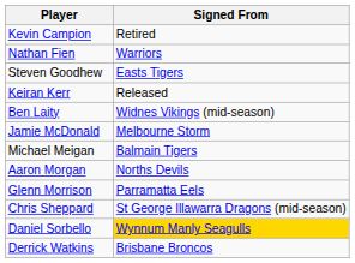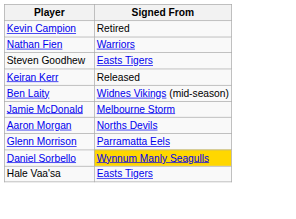 <table class="wikitable" style="font-size:90%">
 <tr style="background:#efefef;">
 <th style="width:120px;">Player</th>
 <th style="width:225;">Signed From</th>
 </tr>
 <tr>
 <td><a href='#'>Kevin Campion</a></td>
 <td>Retired</td>
 </tr>
 <tr>
 <td><a href='#'>Nathan Fien</a></td>
 <td> <a href='#'>Warriors</a></td>
 </tr>
 <tr>
 <td>Steven Goodhew</td>
 <td> <a href='#'>Easts Tigers</a></td>
 </tr>
 <tr>
 <td><a href='#'>Keiran Kerr</a></td>
 <td>Released</td>
 </tr>
 <tr>
 <td><a href='#'>Ben Laity</a></td>
 <td> <a href='#'>Widnes Vikings</a> (mid-season)</td>
 </tr>
 <tr>
 <td><a href='#'>Jamie McDonald</a></td>
 <td> <a href='#'>Melbourne Storm</a></td>
 </tr>
 <tr>
-<td>Michael Meigan</td>
-<td> <a href='#'>Balmain Tigers</a></td>
-</tr>
-<tr>
 <td><a href='#'>Aaron Morgan</a></td>
 <td> <a href='#'>Norths Devils</a></td>
 </tr>
 <tr>
 <td><a href='#'>Glenn Morrison</a></td>
 <td> <a href='#'>Parramatta Eels</a></td>
 </tr>
 <tr>
-<td><a href='#'>Chris Sheppard</a></td>
-<td> <a href='#'>St George Illawarra Dragons</a> (mid-season)</td>
-</tr>
-<tr>
 <td><a href='#'>Daniel Sorbello</a></td>
 <td style="background: gold;"> <a href='#'>Wynnum Manly Seagulls</a></td>
 </tr>
 <tr>
-<td><a href='#'>Derrick Watkins</a></td>
-<td> <a href='#'>Brisbane Broncos</a></td>
+<td>Hale Vaa'sa</td>
+<td> <a href='#'>Easts Tigers</a></td>
 </tr>
 </table>
